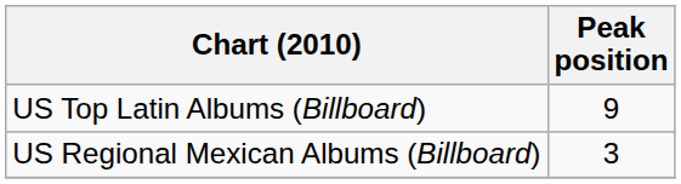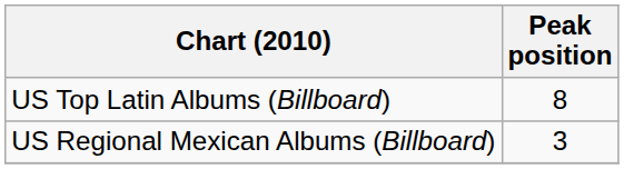 <table class="wikitable sortable">
 <tr>
 <th>Chart (2010)</th>
 <th>Peak<br>position</th>
 </tr>
 <tr>
 <td>US Top Latin Albums (<em>Billboard</em>)</td>
-<td style="text-align:center;">9</td>
+<td style="text-align:center;">8</td>
 </tr>
 <tr>
 <td>US Regional Mexican Albums (<em>Billboard</em>)</td>
 <td style="text-align:center;">3</td>
 </tr>
 <tr>
 </tr>
 </table>
